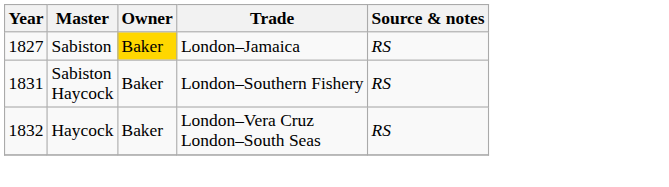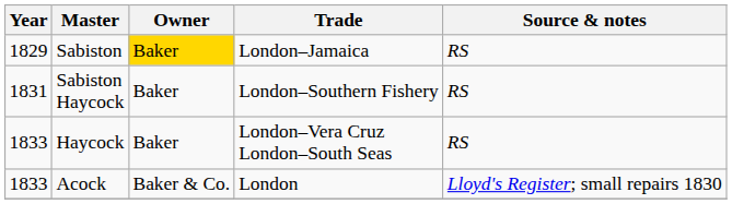 <table class=" wikitable">
 <tr>
 <th>Year</th>
 <th>Master</th>
 <th>Owner</th>
 <th>Trade</th>
 <th>Source & notes</th>
 </tr>
 <tr>
-<td>1827</td>
+<td>1829</td>
 <td>Sabiston</td>
 <td style="background: gold;">Baker</td>
 <td>London–Jamaica</td>
 <td><em>RS</em></td>
 </tr>
 <tr>
 <td>1831</td>
 <td>Sabiston<br>Haycock</td>
 <td>Baker</td>
 <td>London–Southern Fishery</td>
 <td><em>RS</em></td>
 </tr>
 <tr>
-<td>1832</td>
+<td>1833</td>
 <td>Haycock</td>
 <td>Baker</td>
 <td>London–Vera Cruz<br>London–South Seas</td>
 <td><em>RS</em></td>
 </tr>
 <tr>
+<td>1833</td>
+<td>Acock</td>
+<td>Baker & Co.</td>
+<td>London</td>
+<td><em><a href='#'>Lloyd's Register</a></em>; small repairs 1830</td>
+</tr>
+<tr>
 </tr>
 </table>
